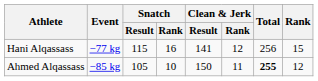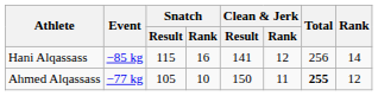 <table class=wikitable style=font-size:90%;text-align:center>
 <tr>
 <th rowspan="2">Athlete</th>
 <th rowspan="2">Event</th>
 <th colspan="2">Snatch</th>
 <th colspan="2">Clean & Jerk</th>
 <th rowspan="2">Total</th>
 <th rowspan="2">Rank</th>
 </tr>
 <tr style="font-size:95%">
 <th>Result</th>
 <th>Rank</th>
 <th>Result</th>
 <th>Rank</th>
 </tr>
 <tr>
 <td align=left>Hani Alqassass</td>
-<td align=left><a href='#'>−77 kg</a></td>
+<td align=left><a href='#'>−85 kg</a></td>
 <td>115</td>
 <td>16</td>
 <td>141</td>
 <td>12</td>
 <td>256</td>
-<td>15</td>
+<td>14</td>
 </tr>
 <tr>
 <td align=left>Ahmed Alqassass</td>
-<td align=left><a href='#'>−85 kg</a></td>
+<td align=left><a href='#'>−77 kg</a></td>
 <td>105</td>
 <td>10</td>
 <td>150</td>
 <td>11</td>
 <td><strong>255</strong></td>
 <td>12</td>
 </tr>
 </table>
